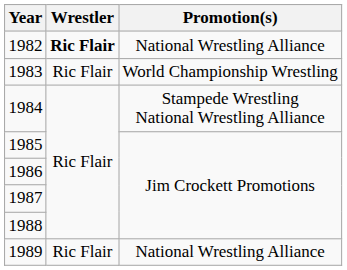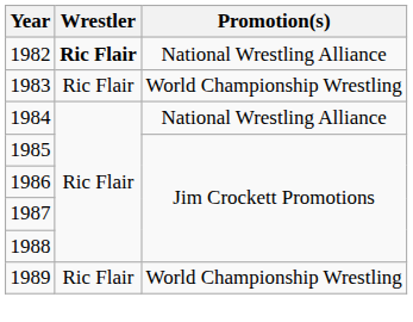 <table class="wikitable sortable" style="text-align: center">
 <tr>
 <th>Year</th>
 <th>Wrestler</th>
 <th>Promotion(s)</th>
 </tr>
 <tr>
 <td>1982</td>
 <td><strong>Ric Flair</strong></td>
 <td>National Wrestling Alliance</td>
 </tr>
 <tr>
 <td>1983</td>
 <td>Ric Flair</td>
 <td>World Championship Wrestling</td>
 </tr>
 <tr>
 <td>1984</td>
 <td rowspan=5>Ric Flair</td>
-<td>Stampede Wrestling<br>National Wrestling Alliance</td>
+<td>National Wrestling Alliance</td>
 </tr>
 <tr>
 <td>1985</td>
 <td rowspan=4>Jim Crockett Promotions</td>
 </tr>
 <tr>
 <td>1986</td>
 </tr>
 <tr>
 <td>1987</td>
 </tr>
 <tr>
 <td>1988</td>
 </tr>
 <tr>
 <td>1989</td>
 <td>Ric Flair</td>
-<td>National Wrestling Alliance</td>
+<td>World Championship Wrestling</td>
 </tr>
 </table>
